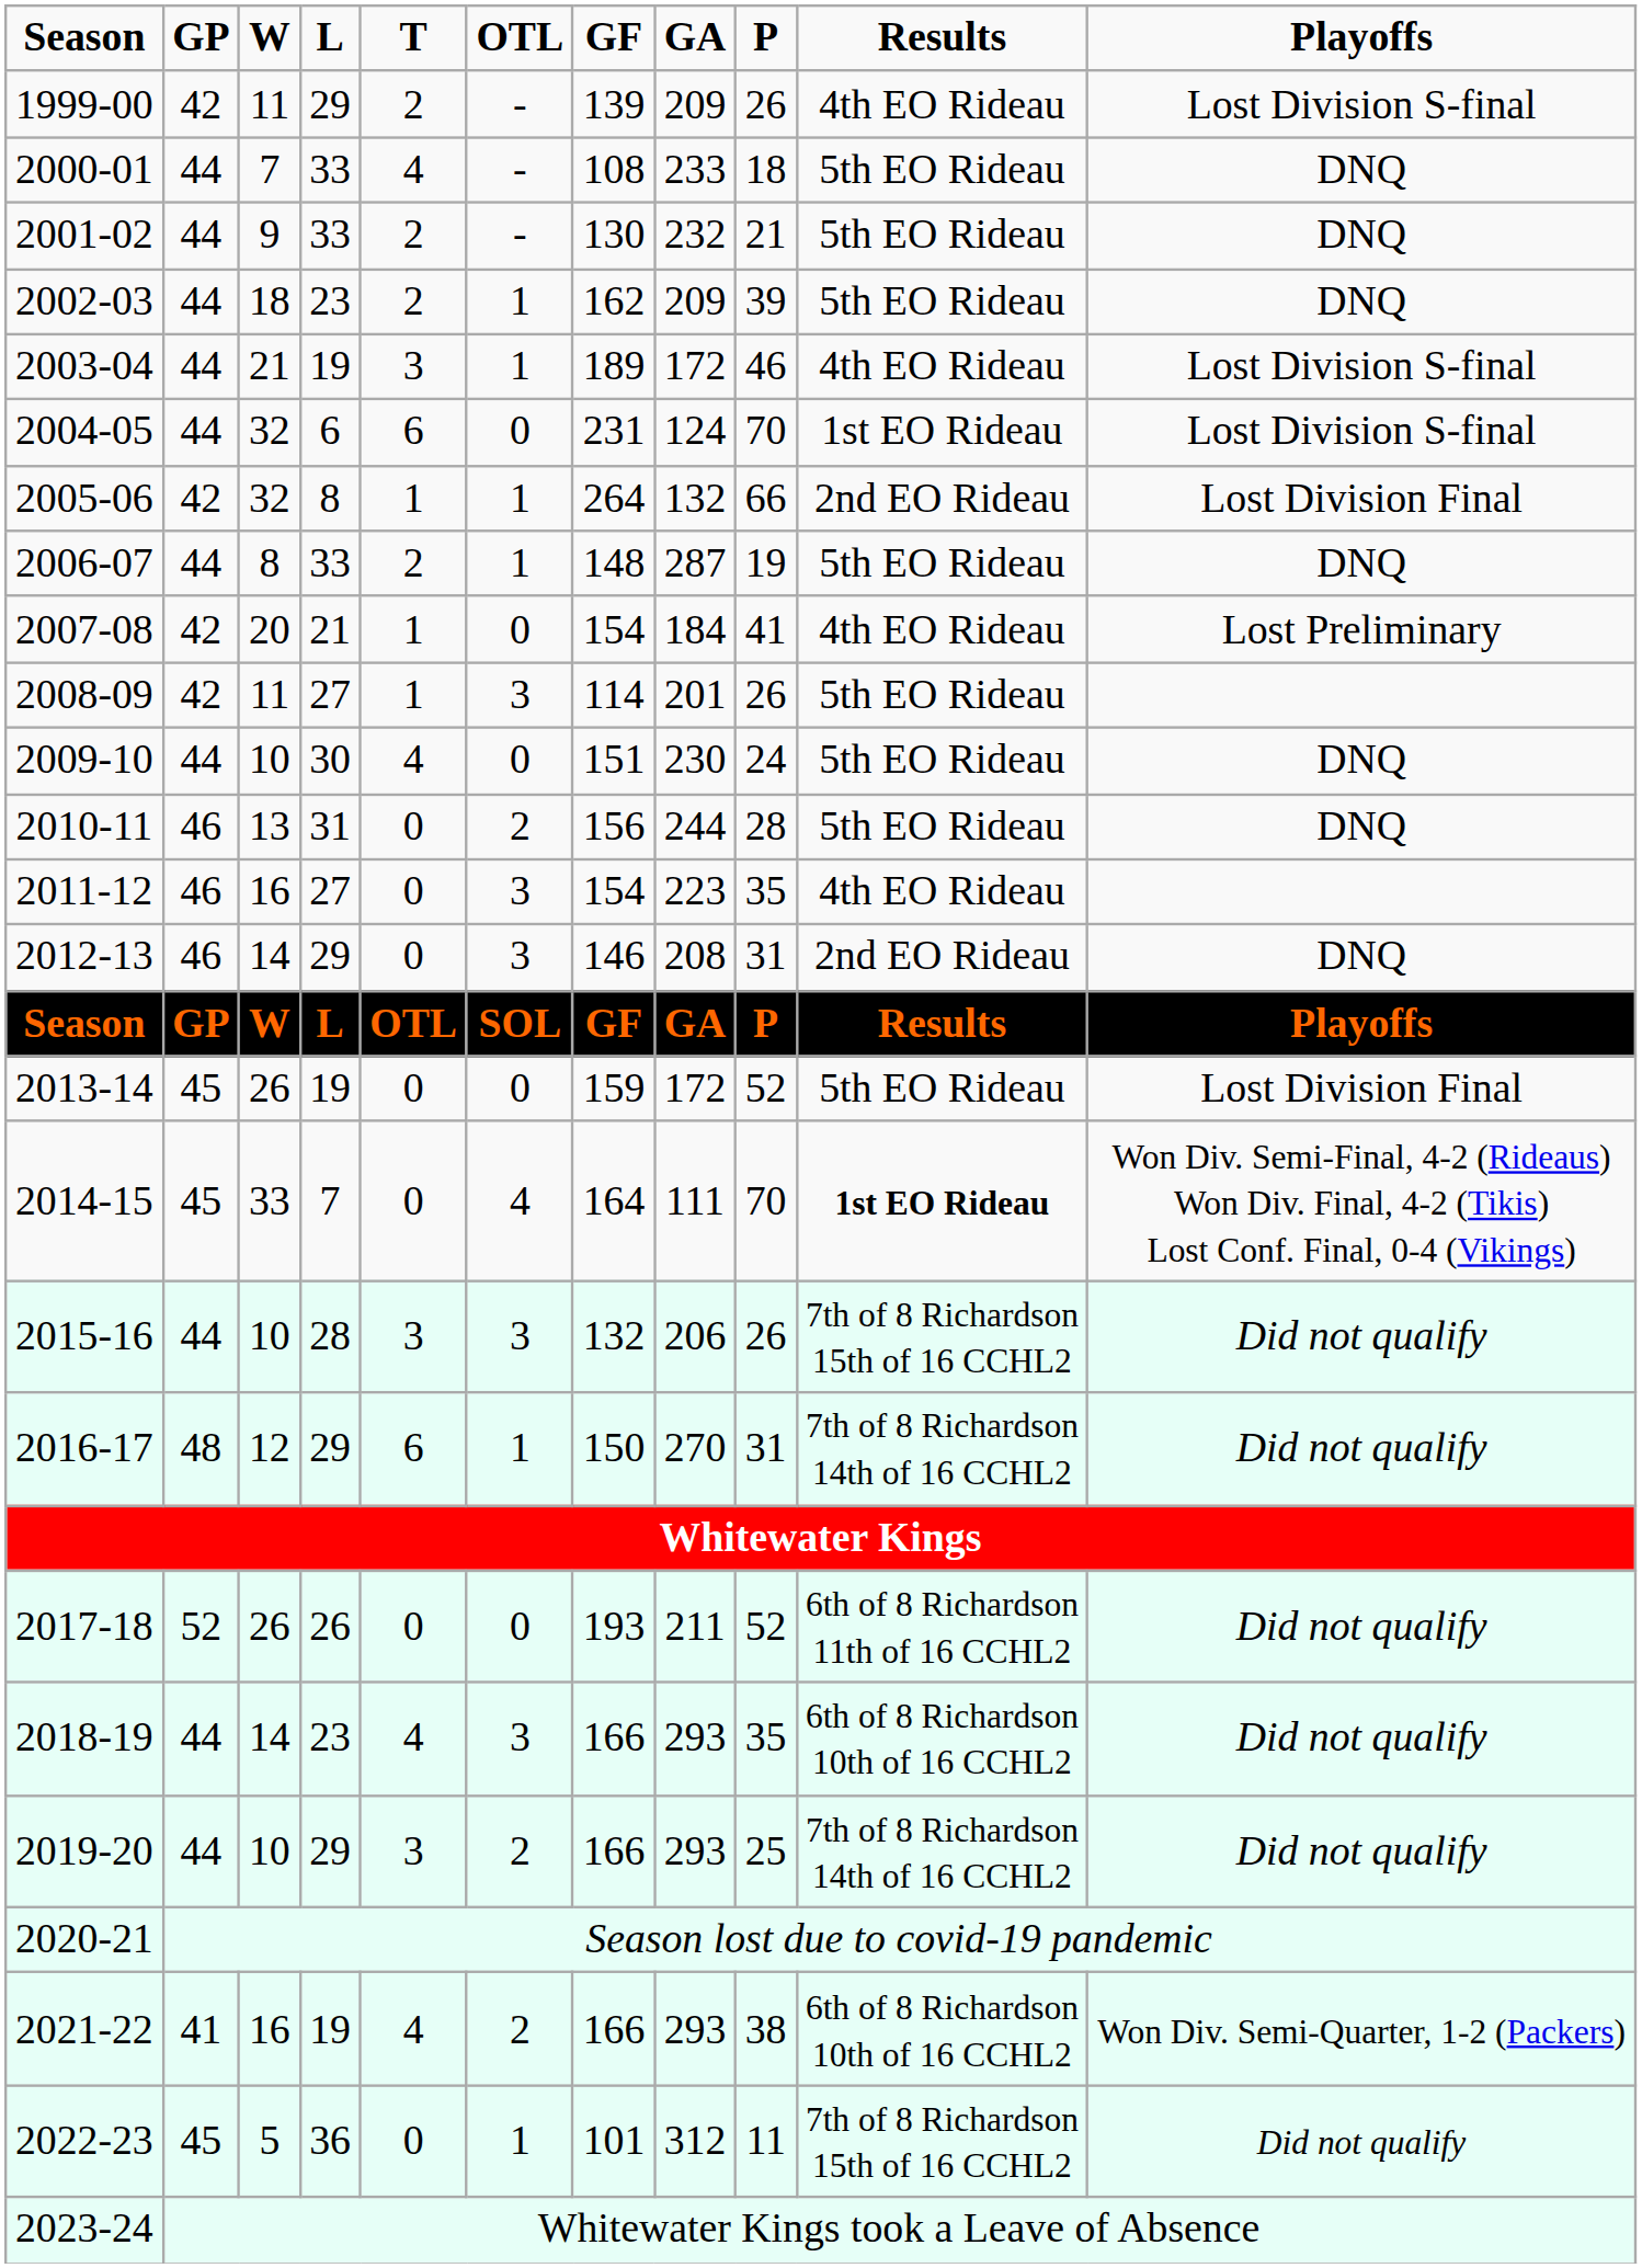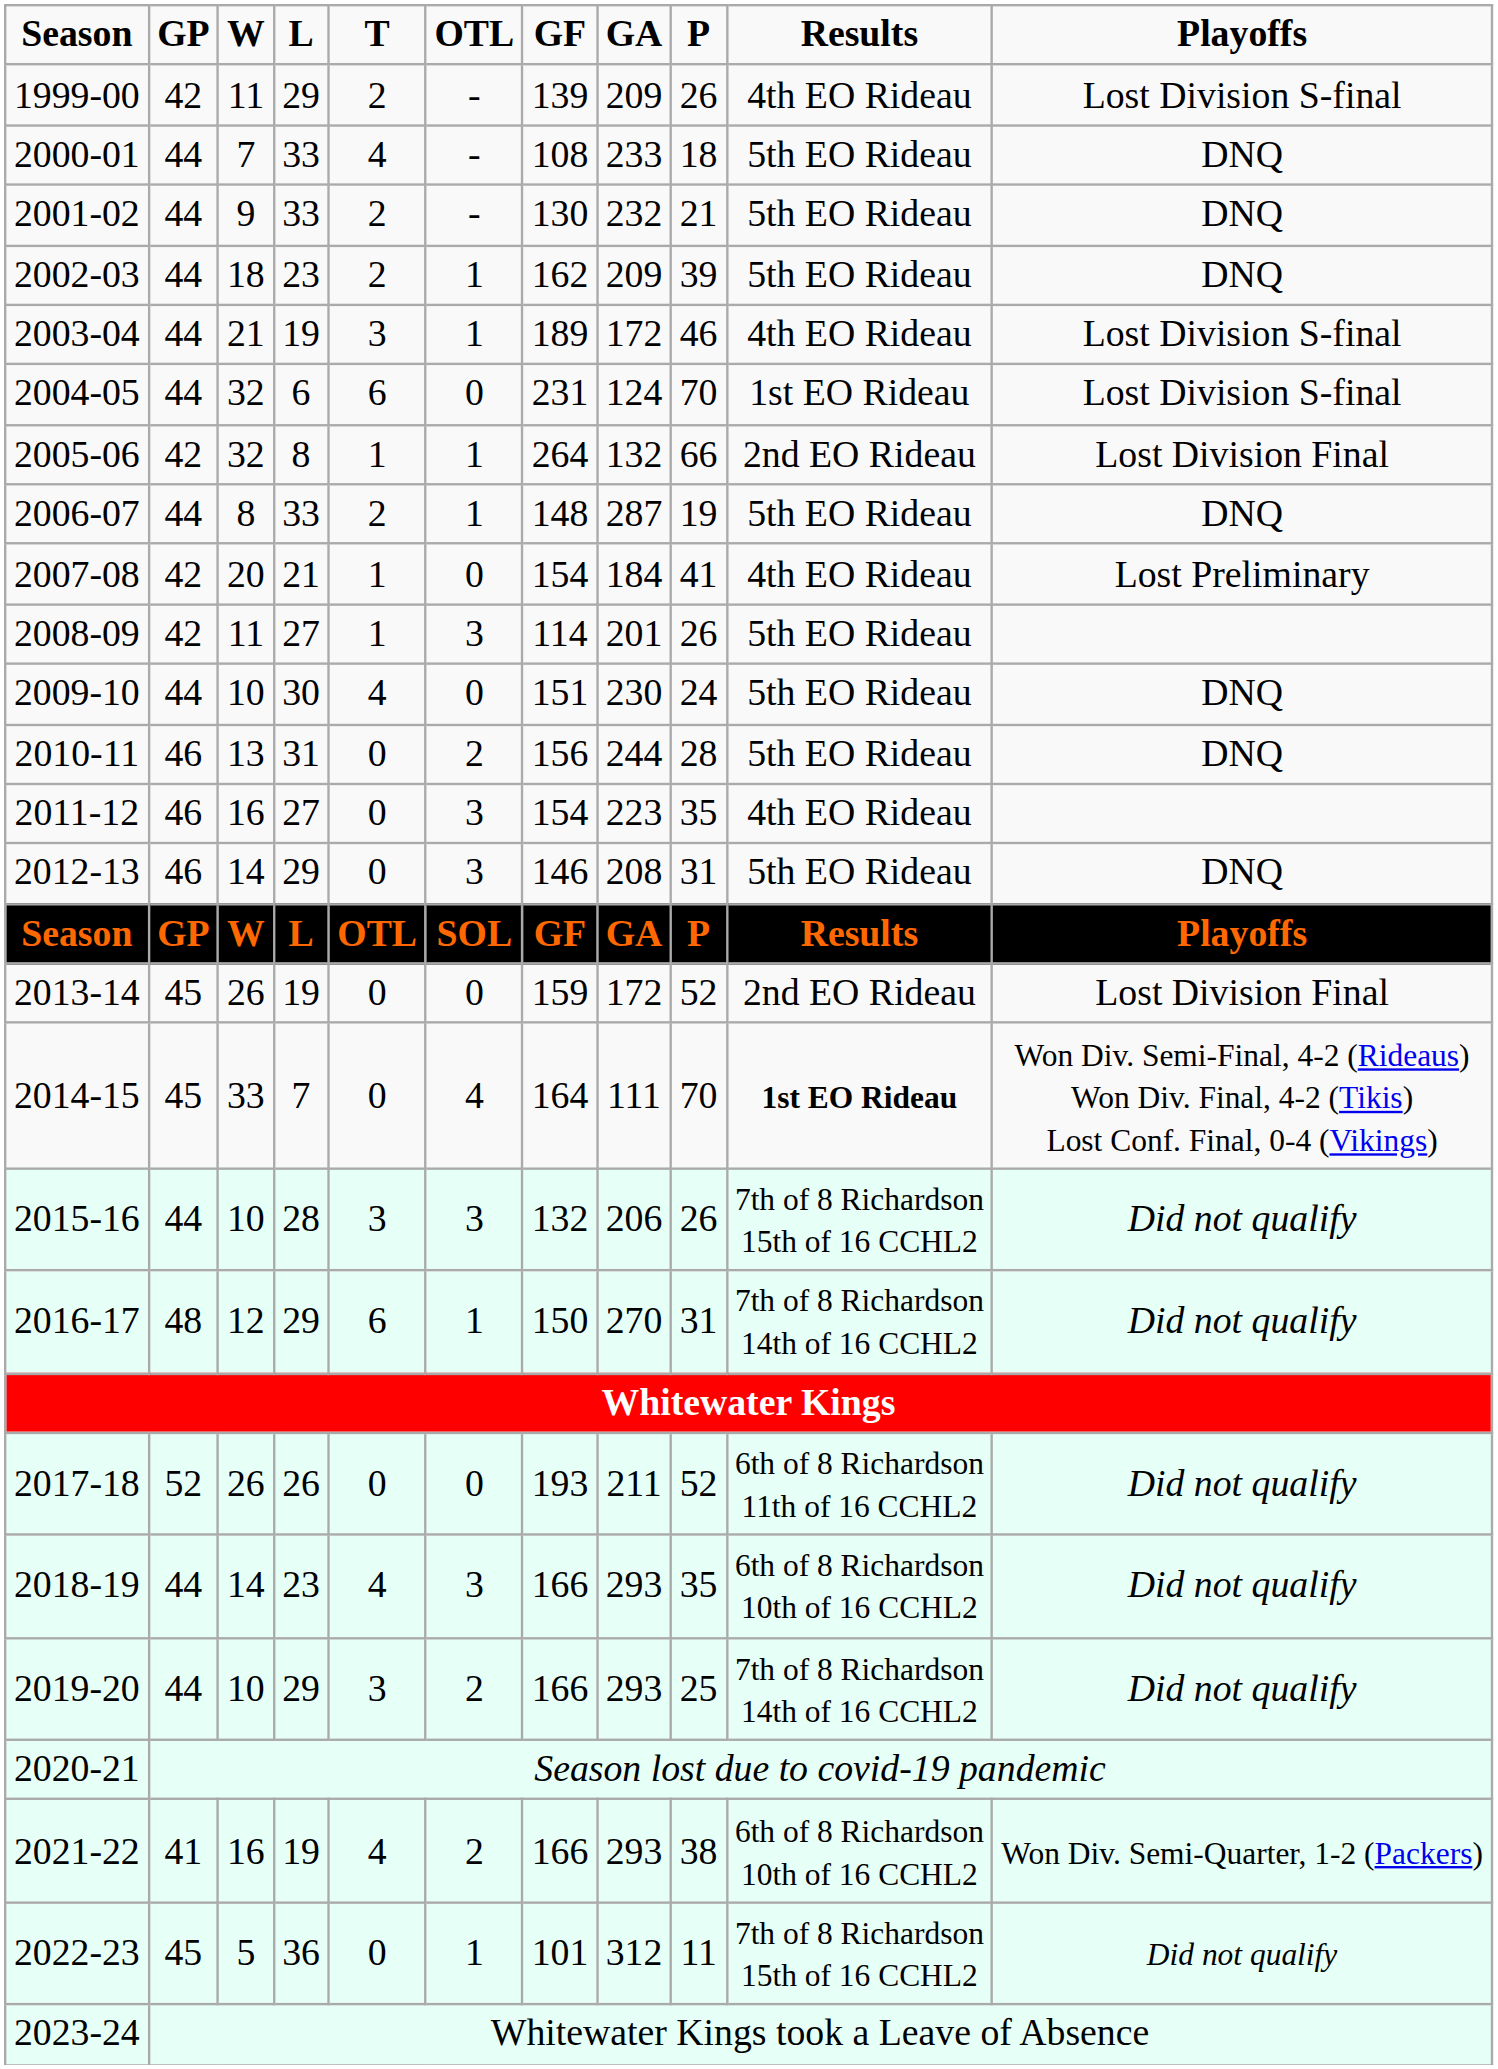 <table class="wikitable">
 <tr align="center" style="color: " bgcolor="">
 <td><strong>Season</strong></td>
 <td><strong>GP</strong></td>
 <td><strong>W</strong></td>
 <td><strong>L</strong></td>
 <td><strong>T</strong></td>
 <td><strong>OTL</strong></td>
 <td><strong>GF</strong></td>
 <td><strong>GA</strong></td>
 <td><strong>P</strong></td>
 <td><strong>Results</strong></td>
 <td><strong>Playoffs</strong></td>
 </tr>
 <tr align="center">
 <td>1999-00</td>
 <td>42</td>
 <td>11</td>
 <td>29</td>
 <td>2</td>
 <td>-</td>
 <td>139</td>
 <td>209</td>
 <td>26</td>
 <td>4th EO Rideau</td>
 <td>Lost Division S-final</td>
 </tr>
 <tr align="center">
 <td>2000-01</td>
 <td>44</td>
 <td>7</td>
 <td>33</td>
 <td>4</td>
 <td>-</td>
 <td>108</td>
 <td>233</td>
 <td>18</td>
 <td>5th EO Rideau</td>
 <td>DNQ</td>
 </tr>
 <tr align="center">
 <td>2001-02</td>
 <td>44</td>
 <td>9</td>
 <td>33</td>
 <td>2</td>
 <td>-</td>
 <td>130</td>
 <td>232</td>
 <td>21</td>
 <td>5th EO Rideau</td>
 <td>DNQ</td>
 </tr>
 <tr align="center">
 <td>2002-03</td>
 <td>44</td>
 <td>18</td>
 <td>23</td>
 <td>2</td>
 <td>1</td>
 <td>162</td>
 <td>209</td>
 <td>39</td>
 <td>5th EO Rideau</td>
 <td>DNQ</td>
 </tr>
 <tr align="center">
 <td>2003-04</td>
 <td>44</td>
 <td>21</td>
 <td>19</td>
 <td>3</td>
 <td>1</td>
 <td>189</td>
 <td>172</td>
 <td>46</td>
 <td>4th EO Rideau</td>
 <td>Lost Division S-final</td>
 </tr>
 <tr align="center">
 <td>2004-05</td>
 <td>44</td>
 <td>32</td>
 <td>6</td>
 <td>6</td>
 <td>0</td>
 <td>231</td>
 <td>124</td>
 <td>70</td>
 <td>1st EO Rideau</td>
 <td>Lost Division S-final</td>
 </tr>
 <tr align="center">
 <td>2005-06</td>
 <td>42</td>
 <td>32</td>
 <td>8</td>
 <td>1</td>
 <td>1</td>
 <td>264</td>
 <td>132</td>
 <td>66</td>
 <td>2nd EO Rideau</td>
 <td>Lost Division Final</td>
 </tr>
 <tr align="center">
 <td>2006-07</td>
 <td>44</td>
 <td>8</td>
 <td>33</td>
 <td>2</td>
 <td>1</td>
 <td>148</td>
 <td>287</td>
 <td>19</td>
 <td>5th EO Rideau</td>
 <td>DNQ</td>
 </tr>
 <tr align="center">
 <td>2007-08</td>
 <td>42</td>
 <td>20</td>
 <td>21</td>
 <td>1</td>
 <td>0</td>
 <td>154</td>
 <td>184</td>
 <td>41</td>
 <td>4th EO Rideau</td>
 <td>Lost Preliminary</td>
 </tr>
 <tr align="center">
 <td>2008-09</td>
 <td>42</td>
 <td>11</td>
 <td>27</td>
 <td>1</td>
 <td>3</td>
 <td>114</td>
 <td>201</td>
 <td>26</td>
 <td>5th EO Rideau</td>
 <td></td>
 </tr>
 <tr align="center">
 <td>2009-10</td>
 <td>44</td>
 <td>10</td>
 <td>30</td>
 <td>4</td>
 <td>0</td>
 <td>151</td>
 <td>230</td>
 <td>24</td>
 <td>5th EO Rideau</td>
 <td>DNQ</td>
 </tr>
 <tr align="center">
 <td>2010-11</td>
 <td>46</td>
 <td>13</td>
 <td>31</td>
 <td>0</td>
 <td>2</td>
 <td>156</td>
 <td>244</td>
 <td>28</td>
 <td>5th EO Rideau</td>
 <td>DNQ</td>
 </tr>
 <tr align="center">
 <td>2011-12</td>
 <td>46</td>
 <td>16</td>
 <td>27</td>
 <td>0</td>
 <td>3</td>
 <td>154</td>
 <td>223</td>
 <td>35</td>
 <td>4th EO Rideau</td>
 <td></td>
 </tr>
 <tr align="center">
 <td>2012-13</td>
 <td>46</td>
 <td>14</td>
 <td>29</td>
 <td>0</td>
 <td>3</td>
 <td>146</td>
 <td>208</td>
 <td>31</td>
-<td>2nd EO Rideau</td>
+<td>5th EO Rideau</td>
 <td>DNQ</td>
 </tr>
 <tr align="center" style="color: #FF6700" bgcolor="#000000">
 <td><strong>Season</strong></td>
 <td><strong>GP</strong></td>
 <td><strong>W</strong></td>
 <td><strong>L</strong></td>
 <td><strong>OTL</strong></td>
 <td><strong>SOL</strong></td>
 <td><strong>GF</strong></td>
 <td><strong>GA</strong></td>
 <td><strong>P</strong></td>
 <td><strong>Results</strong></td>
 <td><strong>Playoffs</strong></td>
 </tr>
 <tr align="center">
 <td>2013-14</td>
 <td>45</td>
 <td>26</td>
 <td>19</td>
 <td>0</td>
 <td>0</td>
 <td>159</td>
 <td>172</td>
 <td>52</td>
-<td>5th EO Rideau</td>
+<td>2nd EO Rideau</td>
 <td>Lost Division Final</td>
 </tr>
 <tr align="center" color="grey">
 <td>2014-15</td>
 <td>45</td>
 <td>33</td>
 <td>7</td>
 <td>0</td>
 <td>4</td>
 <td>164</td>
 <td>111</td>
 <td>70</td>
 <td><small><strong>1st EO Rideau</strong></small></td>
 <td><small>Won Div. Semi-Final, 4-2 (<a href='#'>Rideaus</a>)<br>Won Div. Final, 4-2 (<a href='#'>Tikis</a>)<br>Lost Conf. Final, 0-4 (<a href='#'>Vikings</a>)</small></td>
 </tr>
 <tr align="center" bgcolor="#E6FFF7">
 <td>2015-16</td>
 <td>44</td>
 <td>10</td>
 <td>28</td>
 <td>3</td>
 <td>3</td>
 <td>132</td>
 <td>206</td>
 <td>26</td>
 <td><small>7th of 8 Richardson<br>15th of 16 CCHL2 </small></td>
 <td><em>Did not qualify</em></td>
 </tr>
 <tr align="center"  bgcolor="#E6FFF7">
 <td>2016-17</td>
 <td>48</td>
 <td>12</td>
 <td>29</td>
 <td>6</td>
 <td>1</td>
 <td>150</td>
 <td>270</td>
 <td>31</td>
 <td><small>7th of 8 Richardson<br>14th of 16 CCHL2 </small></td>
 <td><em>Did not qualify</em></td>
 </tr>
 <tr align="center"  bgcolor="red"  style="color:#FFFFFF">
 <td colspan=12><strong>Whitewater Kings</strong></td>
 </tr>
 <tr align="center"  bgcolor="#E6FFF7">
 <td>2017-18</td>
 <td>52</td>
 <td>26</td>
 <td>26</td>
 <td>0</td>
 <td>0</td>
 <td>193</td>
 <td>211</td>
 <td>52</td>
 <td><small>6th of 8 Richardson<br>11th of 16 CCHL2</small></td>
 <td><em>Did not qualify</em></td>
 </tr>
 <tr align="center"  bgcolor="#E6FFF7">
 <td>2018-19</td>
 <td>44</td>
 <td>14</td>
 <td>23</td>
 <td>4</td>
 <td>3</td>
 <td>166</td>
 <td>293</td>
 <td>35</td>
 <td><small>6th of 8 Richardson<br>10th of 16 CCHL2</small></td>
 <td><em>Did not qualify</em></td>
 </tr>
 <tr align="center"  bgcolor="#E6FFF7">
 <td>2019-20</td>
 <td>44</td>
 <td>10</td>
 <td>29</td>
 <td>3</td>
 <td>2</td>
 <td>166</td>
 <td>293</td>
 <td>25</td>
 <td><small>7th of 8 Richardson<br>14th of 16 CCHL2</small></td>
 <td><em>Did not qualify</em></td>
 </tr>
 <tr align="center"  bgcolor="#E6FFF7">
 <td>2020-21</td>
 <td colspan=10><em>Season lost due to covid-19 pandemic</em></td>
 </tr>
 <tr align="center"  bgcolor="#E6FFF7">
 <td>2021-22</td>
 <td>41</td>
 <td>16</td>
 <td>19</td>
 <td>4</td>
 <td>2</td>
 <td>166</td>
 <td>293</td>
 <td>38</td>
 <td><small>6th of 8 Richardson<br>10th of 16 CCHL2</small></td>
 <td><small>Won Div. Semi-Quarter, 1-2 (<a href='#'>Packers</a>)</small></td>
 </tr>
 <tr align="center"  bgcolor="#E6FFF7">
 <td>2022-23</td>
 <td>45</td>
 <td>5</td>
 <td>36</td>
 <td>0</td>
 <td>1</td>
 <td>101</td>
 <td>312</td>
 <td>11</td>
 <td><small>7th of 8 Richardson<br>15th of 16 CCHL2</small></td>
 <td><small><em>Did not qualify</em></small></td>
 </tr>
 <tr align="center"  bgcolor="#E6FFF7">
 <td>2023-24</td>
 <td colspan=10>Whitewater Kings took a Leave of Absence</td>
 </tr>
 </table>
